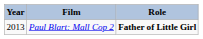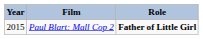 <table class="wikitable" style="font-size: 95%;" cellpadding="4" border="2" background: #f9f9f9;>
 <tr align="center">
 <th style="background:#B0C4DE;">Year</th>
 <th style="background:#B0C4DE;">Film</th>
 <th style="background:#B0C4DE;">Role</th>
 </tr>
 <tr>
-<td>2013</td>
+<td>2015</td>
 <td><em><a href='#'>Paul Blart: Mall Cop 2</a></em></td>
 <td><strong>Father of Little Girl</strong></td>
 </tr>
 </table>
